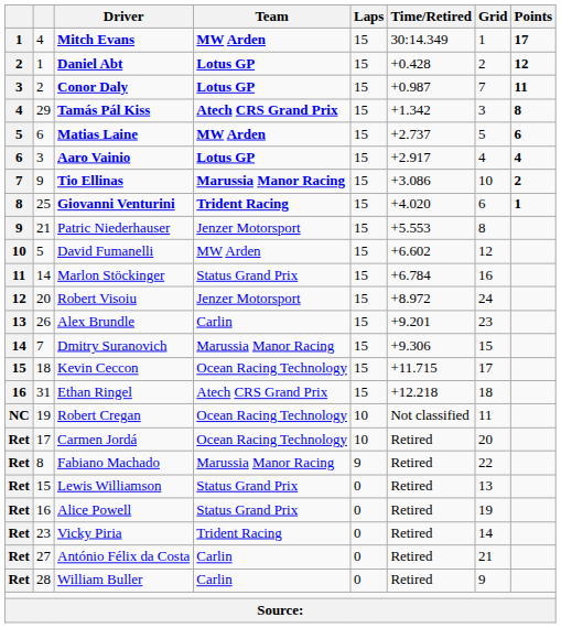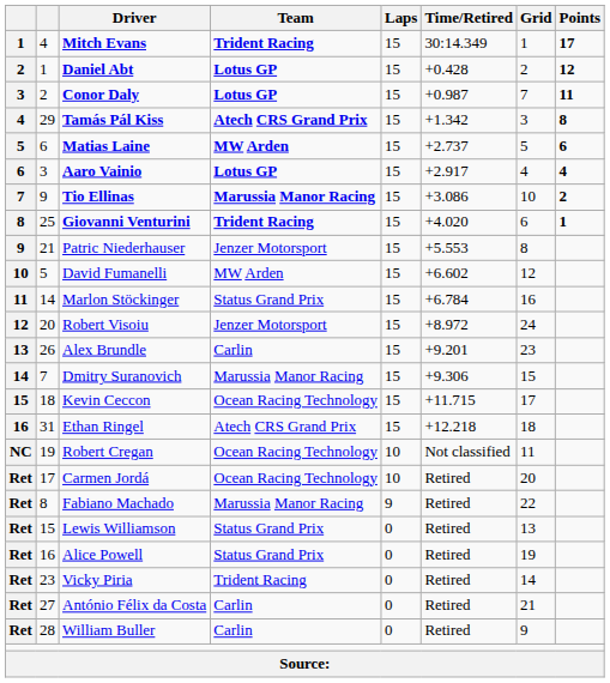 <table class="wikitable" style="font-size:85%">
 <tr>
 <th></th>
 <th></th>
 <th>Driver</th>
 <th>Team</th>
 <th>Laps</th>
 <th>Time/Retired</th>
 <th>Grid</th>
 <th>Points</th>
 </tr>
 <tr>
 <th>1</th>
 <td>4</td>
 <td> <strong><a href='#'>Mitch Evans</a></strong></td>
-<td><strong><a href='#'>MW</a> <a href='#'>Arden</a></strong></td>
+<td><strong><a href='#'>Trident Racing</a></strong></td>
 <td>15</td>
 <td>30:14.349</td>
 <td>1</td>
 <td><strong>17 </strong></td>
 </tr>
 <tr>
 <th>2</th>
 <td>1</td>
 <td> <strong><a href='#'>Daniel Abt</a></strong></td>
 <td><strong><a href='#'>Lotus GP</a></strong></td>
 <td>15</td>
 <td>+0.428</td>
 <td>2</td>
 <td><strong>12</strong></td>
 </tr>
 <tr>
 <th>3</th>
 <td>2</td>
 <td> <strong><a href='#'>Conor Daly</a></strong></td>
 <td><strong><a href='#'>Lotus GP</a></strong></td>
 <td>15</td>
 <td>+0.987</td>
 <td>7</td>
 <td><strong>11</strong></td>
 </tr>
 <tr>
 <th>4</th>
 <td>29</td>
 <td> <strong><a href='#'>Tamás Pál Kiss</a></strong></td>
 <td><strong><a href='#'>Atech</a> <a href='#'>CRS Grand Prix</a></strong></td>
 <td>15</td>
 <td>+1.342</td>
 <td>3</td>
 <td><strong>8</strong></td>
 </tr>
 <tr>
 <th>5</th>
 <td>6</td>
 <td> <strong><a href='#'>Matias Laine</a></strong></td>
 <td><strong><a href='#'>MW</a> <a href='#'>Arden</a></strong></td>
 <td>15</td>
 <td>+2.737</td>
 <td>5</td>
 <td><strong>6</strong></td>
 </tr>
 <tr>
 <th>6</th>
 <td>3</td>
 <td> <strong><a href='#'>Aaro Vainio</a></strong></td>
 <td><strong><a href='#'>Lotus GP</a></strong></td>
 <td>15</td>
 <td>+2.917</td>
 <td>4</td>
 <td><strong>4</strong></td>
 </tr>
 <tr>
 <th>7</th>
 <td>9</td>
 <td> <strong><a href='#'>Tio Ellinas</a></strong></td>
 <td><strong><a href='#'>Marussia</a> <a href='#'>Manor Racing</a></strong></td>
 <td>15</td>
 <td>+3.086</td>
 <td>10</td>
 <td><strong>2</strong></td>
 </tr>
 <tr>
 <th>8</th>
 <td>25</td>
 <td> <strong><a href='#'>Giovanni Venturini</a></strong></td>
 <td><strong><a href='#'>Trident Racing</a></strong></td>
 <td>15</td>
 <td>+4.020</td>
 <td>6</td>
 <td><strong>1</strong></td>
 </tr>
 <tr>
 <th>9</th>
 <td>21</td>
 <td> <a href='#'>Patric Niederhauser</a></td>
 <td><a href='#'>Jenzer Motorsport</a></td>
 <td>15</td>
 <td>+5.553</td>
 <td>8</td>
 <td></td>
 </tr>
 <tr>
 <th>10</th>
 <td>5</td>
 <td> <a href='#'>David Fumanelli</a></td>
 <td><a href='#'>MW</a> <a href='#'>Arden</a></td>
 <td>15</td>
 <td>+6.602</td>
 <td>12</td>
 <td></td>
 </tr>
 <tr>
 <th>11</th>
 <td>14</td>
 <td> <a href='#'>Marlon Stöckinger</a></td>
 <td><a href='#'>Status Grand Prix</a></td>
 <td>15</td>
 <td>+6.784</td>
 <td>16</td>
 <td></td>
 </tr>
 <tr>
 <th>12</th>
 <td>20</td>
 <td> <a href='#'>Robert Visoiu</a></td>
 <td><a href='#'>Jenzer Motorsport</a></td>
 <td>15</td>
 <td>+8.972</td>
 <td>24</td>
 <td></td>
 </tr>
 <tr>
 <th>13</th>
 <td>26</td>
 <td> <a href='#'>Alex Brundle</a></td>
 <td><a href='#'>Carlin</a></td>
 <td>15</td>
 <td>+9.201</td>
 <td>23</td>
 <td></td>
 </tr>
 <tr>
 <th>14</th>
 <td>7</td>
 <td> <a href='#'>Dmitry Suranovich</a></td>
 <td><a href='#'>Marussia</a> <a href='#'>Manor Racing</a></td>
 <td>15</td>
 <td>+9.306</td>
 <td>15</td>
 <td></td>
 </tr>
 <tr>
 <th>15</th>
 <td>18</td>
 <td> <a href='#'>Kevin Ceccon</a></td>
 <td><a href='#'>Ocean Racing Technology</a></td>
 <td>15</td>
 <td>+11.715</td>
 <td>17</td>
 <td></td>
 </tr>
 <tr>
 <th>16</th>
 <td>31</td>
 <td> <a href='#'>Ethan Ringel</a></td>
 <td><a href='#'>Atech</a> <a href='#'>CRS Grand Prix</a></td>
 <td>15</td>
 <td>+12.218</td>
 <td>18</td>
 <td></td>
 </tr>
 <tr>
 <th>NC</th>
 <td>19</td>
 <td> <a href='#'>Robert Cregan</a></td>
 <td><a href='#'>Ocean Racing Technology</a></td>
 <td>10</td>
 <td>Not classified</td>
 <td>11</td>
 <td></td>
 </tr>
 <tr>
 <th>Ret</th>
 <td>17</td>
 <td> <a href='#'>Carmen Jordá</a></td>
 <td><a href='#'>Ocean Racing Technology</a></td>
 <td>10</td>
 <td>Retired</td>
 <td>20</td>
 <td></td>
 </tr>
 <tr>
 <th>Ret</th>
 <td>8</td>
 <td> <a href='#'>Fabiano Machado</a></td>
 <td><a href='#'>Marussia</a> <a href='#'>Manor Racing</a></td>
 <td>9</td>
 <td>Retired</td>
 <td>22</td>
 <td></td>
 </tr>
 <tr>
 <th>Ret</th>
 <td>15</td>
 <td> <a href='#'>Lewis Williamson</a></td>
 <td><a href='#'>Status Grand Prix</a></td>
 <td>0</td>
 <td>Retired</td>
 <td>13</td>
 <td></td>
 </tr>
 <tr>
 <th>Ret</th>
 <td>16</td>
 <td> <a href='#'>Alice Powell</a></td>
 <td><a href='#'>Status Grand Prix</a></td>
 <td>0</td>
 <td>Retired</td>
 <td>19</td>
 <td></td>
 </tr>
 <tr>
 <th>Ret</th>
 <td>23</td>
 <td> <a href='#'>Vicky Piria</a></td>
 <td><a href='#'>Trident Racing</a></td>
 <td>0</td>
 <td>Retired</td>
 <td>14</td>
 <td></td>
 </tr>
 <tr>
 <th>Ret</th>
 <td>27</td>
 <td> <a href='#'>António Félix da Costa</a></td>
 <td><a href='#'>Carlin</a></td>
 <td>0</td>
 <td>Retired</td>
 <td>21</td>
 <td></td>
 </tr>
 <tr>
 <th>Ret</th>
 <td>28</td>
 <td> <a href='#'>William Buller</a></td>
 <td><a href='#'>Carlin</a></td>
 <td>0</td>
 <td>Retired</td>
 <td>9</td>
 <td></td>
 </tr>
 <tr>
 <td colspan=8></td>
 </tr>
 <tr>
 <th colspan=8>Source:</th>
 </tr>
 </table>
